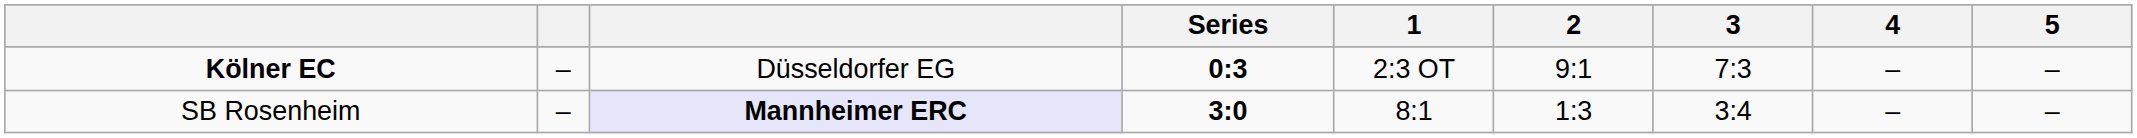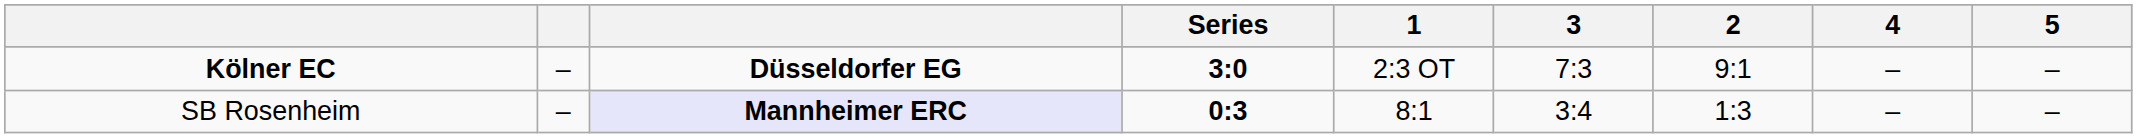 <table class="wikitable" width="80%">
 <tr style="background-color:#c0c0c0;">
 <th style="width:25%;"></th>
 <th style="width:2.5%;"></th>
 <th style="width:25%;"></th>
 <th style="width:10%;">Series</th>
 <th style="width:7.5%;">1</th>
+<th style="width:7.5%;">3</th>
 <th style="width:7.5%;">2</th>
-<th style="width:7.5%;">3</th>
 <th style="width:7.5%;">4</th>
 <th style="width:7.5%;">5</th>
 </tr>
 <tr align="center">
 <td><strong>Kölner EC</strong></td>
 <td>–</td>
-<td>Düsseldorfer EG</td>
-<td><strong>0:3</strong></td>
+<td><strong>Düsseldorfer EG</strong></td>
+<td><strong>3:0</strong></td>
 <td>2:3 OT</td>
+<td>7:3</td>
 <td>9:1</td>
-<td>7:3</td>
 <td>–</td>
 <td>–</td>
 </tr>
 <tr align="center">
 <td>SB Rosenheim</td>
 <td>–</td>
 <td style="background: lavender;"><strong>Mannheimer ERC</strong></td>
-<td><strong>3:0</strong></td>
+<td><strong>0:3</strong></td>
 <td>8:1</td>
+<td>3:4</td>
 <td>1:3</td>
-<td>3:4</td>
 <td>–</td>
 <td>–</td>
 </tr>
 </table>
